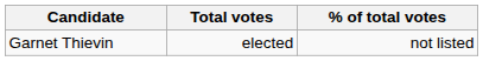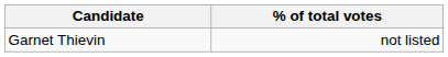 <table class="wikitable" width="475">
 <tr>
 <th align="left">Candidate</th>
-<th align="right">Total votes</th>
 <th align="right">% of total votes</th>
 </tr>
 <tr>
 <td align="left">Garnet Thievin</td>
-<td align="right">elected</td>
 <td align="right">not listed</td>
 </tr>
 </table>
